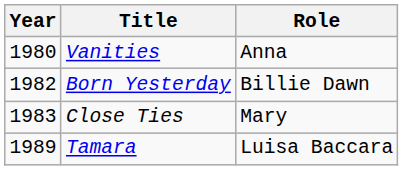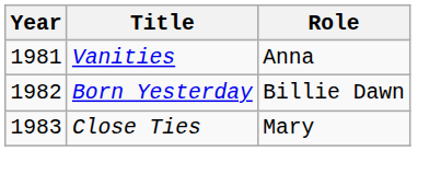 <table class="wikitable sortable">
 <tr>
 <th>Year</th>
 <th>Title</th>
 <th>Role</th>
 </tr>
 <tr>
-<td>1980</td>
+<td>1981</td>
 <td><em><a href='#'>Vanities</a></em></td>
 <td>Anna</td>
 </tr>
 <tr>
 <td>1982</td>
 <td><em><a href='#'>Born Yesterday</a></em></td>
 <td>Billie Dawn</td>
 </tr>
 <tr>
 <td>1983</td>
 <td><em>Close Ties</em></td>
 <td>Mary</td>
 </tr>
-<tr>
-<td>1989</td>
-<td><em><a href='#'>Tamara</a></em></td>
-<td>Luisa Baccara</td>
-</tr>
 </table>
